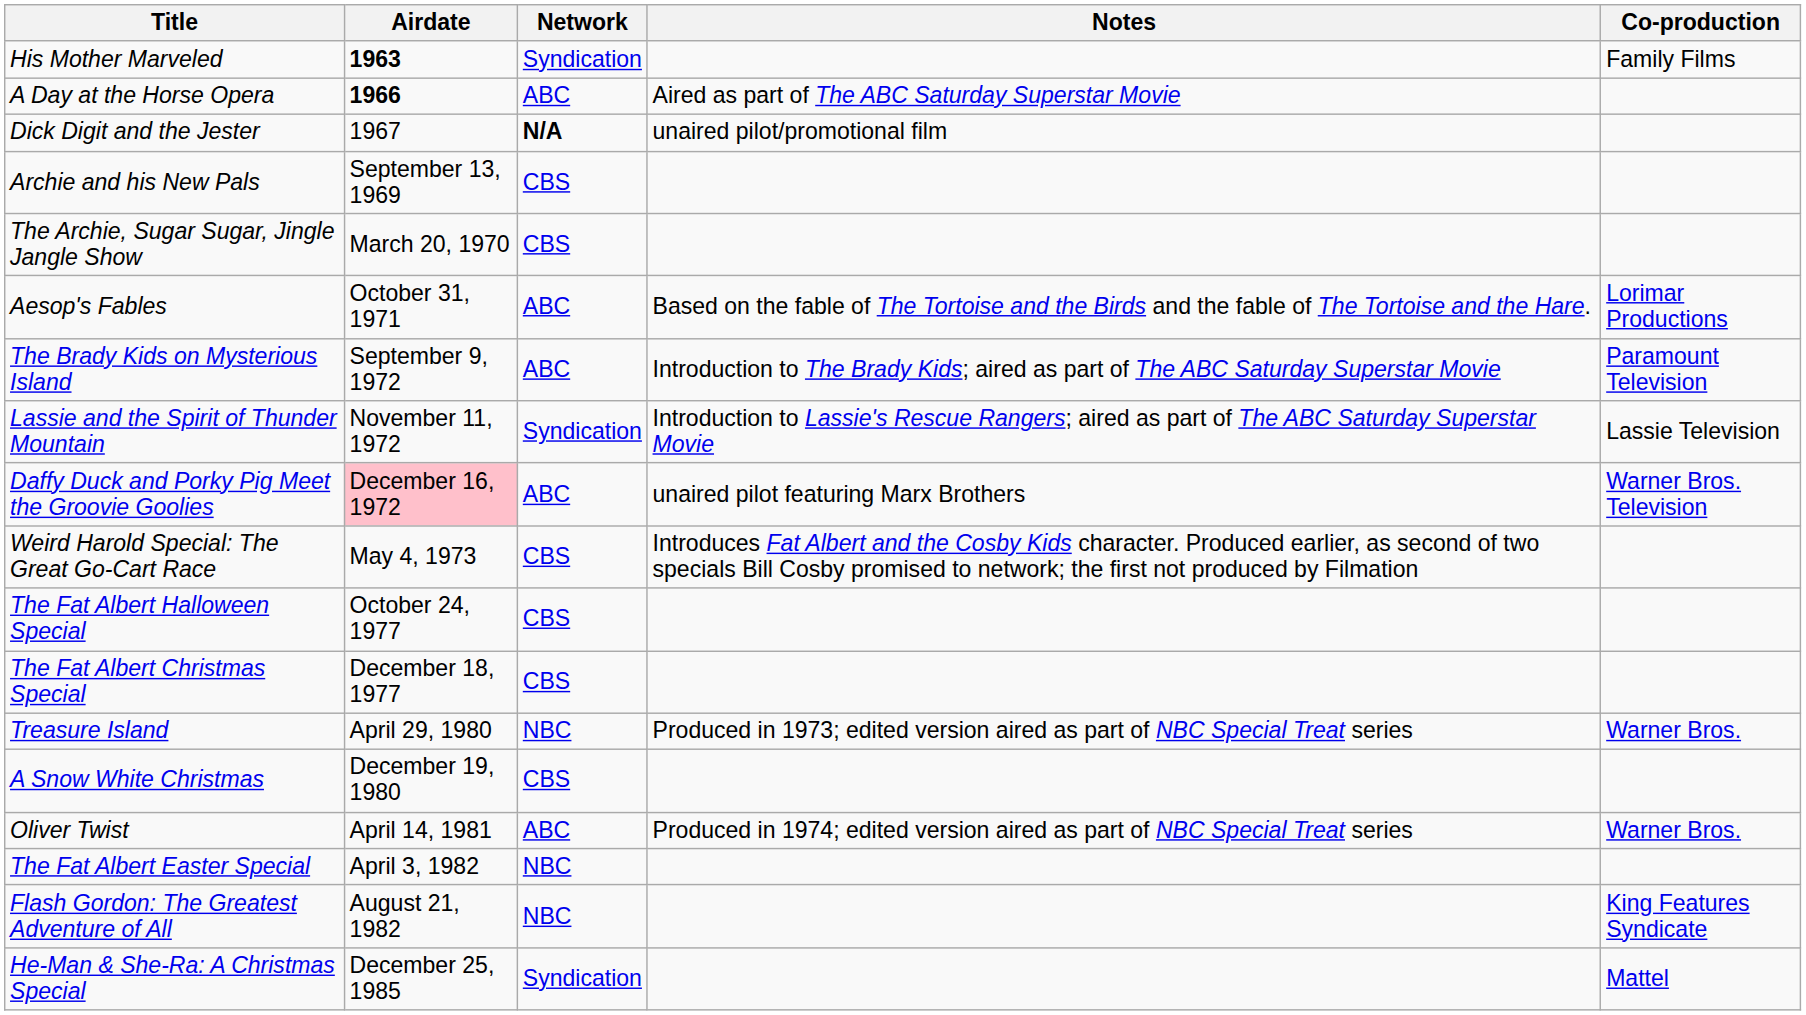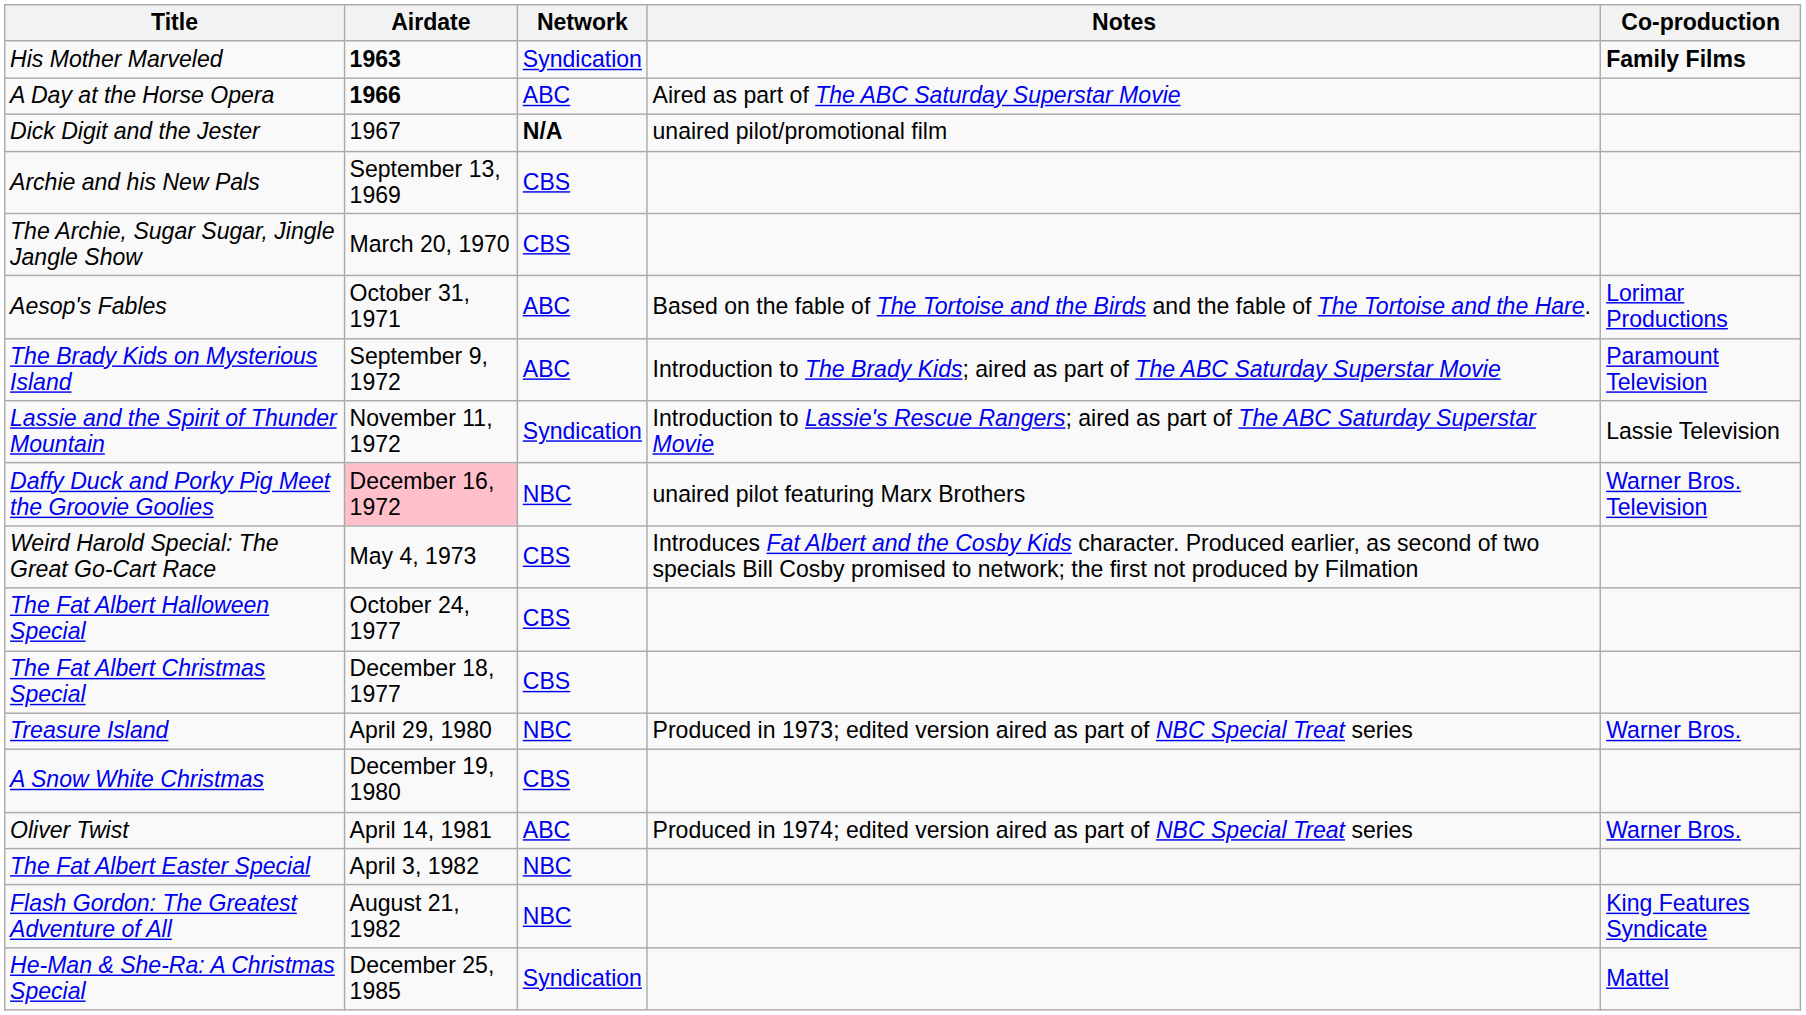 <table class="wikitable sortable">
 <tr>
 <th>Title</th>
 <th>Airdate</th>
 <th>Network</th>
 <th>Notes</th>
 <th>Co-production</th>
 </tr>
 <tr>
 <td><em>His Mother Marveled</em></td>
 <td><strong>1963</strong></td>
 <td><a href='#'>Syndication</a></td>
 <td></td>
-<td>Family Films</td>
+<td><strong>Family Films</strong></td>
 </tr>
 <tr>
 <td><em>A Day at the Horse Opera</em></td>
 <td><strong>1966</strong></td>
 <td><a href='#'>ABC</a></td>
 <td>Aired as part of <em><a href='#'>The ABC Saturday Superstar Movie</a></em></td>
 <td></td>
 </tr>
 <tr>
 <td><em>Dick Digit and the Jester</em></td>
 <td>1967</td>
 <td><strong>N/A</strong></td>
 <td>unaired pilot/promotional film</td>
 <td></td>
 </tr>
 <tr>
 <td><em>Archie and his New Pals</em></td>
 <td>September 13, 1969</td>
 <td><a href='#'>CBS</a></td>
 <td></td>
 <td></td>
 </tr>
 <tr>
 <td><em>The Archie, Sugar Sugar, Jingle Jangle Show</em></td>
 <td>March 20, 1970</td>
 <td><a href='#'>CBS</a></td>
 <td></td>
 <td></td>
 </tr>
 <tr>
 <td><em>Aesop's Fables</em></td>
 <td>October 31, 1971</td>
 <td><a href='#'>ABC</a></td>
 <td>Based on the fable of <em><a href='#'>The Tortoise and the Birds</a></em> and the fable of <em><a href='#'>The Tortoise and the Hare</a></em>.</td>
 <td><a href='#'>Lorimar Productions</a></td>
 </tr>
 <tr>
 <td><em><a href='#'>The Brady Kids on Mysterious Island</a></em></td>
 <td>September 9, 1972</td>
 <td><a href='#'>ABC</a></td>
 <td>Introduction to <em><a href='#'>The Brady Kids</a></em>; aired as part of <em><a href='#'>The ABC Saturday Superstar Movie</a></em></td>
 <td><a href='#'>Paramount Television</a></td>
 </tr>
 <tr>
 <td><em><a href='#'>Lassie and the Spirit of Thunder Mountain</a></em></td>
 <td>November 11, 1972</td>
 <td><a href='#'>Syndication</a></td>
 <td>Introduction to <em><a href='#'>Lassie's Rescue Rangers</a></em>; aired as part of <em><a href='#'>The ABC Saturday Superstar Movie</a></em></td>
 <td>Lassie Television</td>
 </tr>
 <tr>
 <td><em><a href='#'>Daffy Duck and Porky Pig Meet the Groovie Goolies</a></em></td>
 <td style="background: pink;">December 16, 1972</td>
-<td><a href='#'>ABC</a></td>
+<td><a href='#'>NBC</a></td>
 <td>unaired pilot featuring Marx Brothers</td>
 <td><a href='#'>Warner Bros. Television</a></td>
 </tr>
 <tr>
 <td><em>Weird Harold Special: The Great Go-Cart Race</em></td>
 <td>May 4, 1973</td>
 <td><a href='#'>CBS</a></td>
 <td>Introduces <em><a href='#'>Fat Albert and the Cosby Kids</a></em> character. Produced earlier, as second of two specials Bill Cosby promised to network; the first not produced by Filmation </td>
 </tr>
 <tr>
 <td><em><a href='#'>The Fat Albert Halloween Special</a></em></td>
 <td>October 24, 1977</td>
 <td><a href='#'>CBS</a></td>
 <td></td>
 <td></td>
 </tr>
 <tr>
 <td><em><a href='#'>The Fat Albert Christmas Special</a></em></td>
 <td>December 18, 1977</td>
 <td><a href='#'>CBS</a></td>
 <td></td>
 <td></td>
 </tr>
 <tr>
 <td><em><a href='#'>Treasure Island</a></em></td>
 <td>April 29, 1980</td>
 <td><a href='#'>NBC</a></td>
 <td>Produced in 1973; edited version aired as part of <em><a href='#'>NBC Special Treat</a></em> series</td>
 <td><a href='#'>Warner Bros.</a></td>
 </tr>
 <tr>
 <td><em><a href='#'>A Snow White Christmas</a></em></td>
 <td>December 19, 1980</td>
 <td><a href='#'>CBS</a></td>
 <td></td>
 <td></td>
 </tr>
 <tr>
 <td><em>Oliver Twist</em></td>
 <td>April 14, 1981</td>
 <td><a href='#'>ABC</a></td>
 <td>Produced in 1974; edited version aired as part of <em><a href='#'>NBC Special Treat</a></em> series</td>
 <td><a href='#'>Warner Bros.</a></td>
 </tr>
 <tr>
 <td><em><a href='#'>The Fat Albert Easter Special</a></em></td>
 <td>April 3, 1982</td>
 <td><a href='#'>NBC</a></td>
 <td></td>
 <td></td>
 </tr>
 <tr>
 <td><em><a href='#'>Flash Gordon: The Greatest Adventure of All</a></em></td>
 <td>August 21, 1982</td>
 <td><a href='#'>NBC</a></td>
 <td></td>
 <td><a href='#'>King Features Syndicate</a></td>
 </tr>
 <tr>
 <td><em><a href='#'>He-Man & She-Ra: A Christmas Special</a></em></td>
 <td>December 25, 1985</td>
 <td><a href='#'>Syndication</a></td>
 <td></td>
 <td><a href='#'>Mattel</a></td>
 </tr>
 </table>
